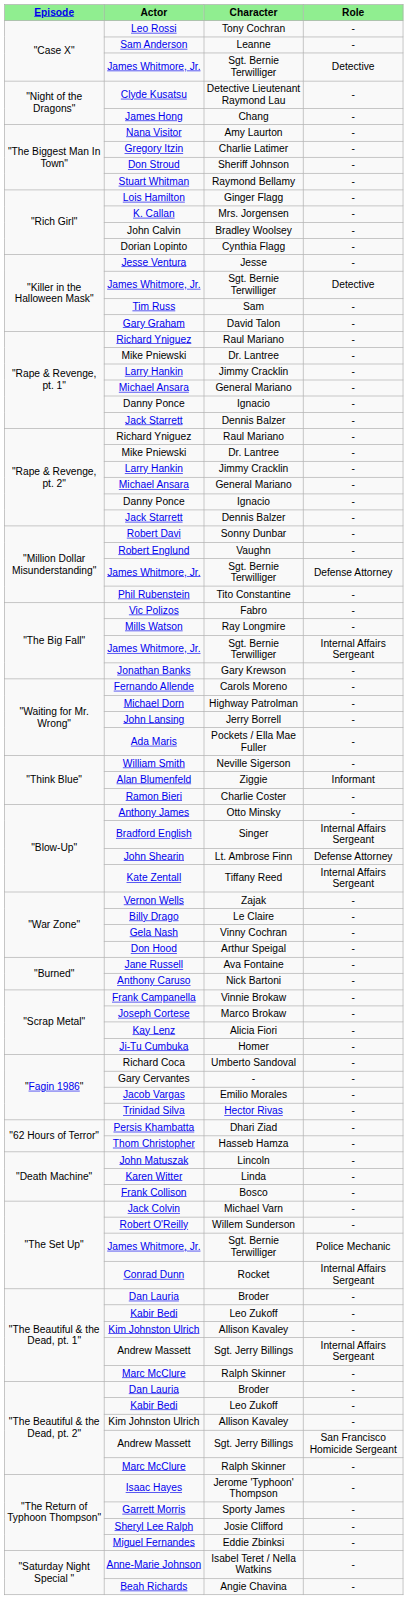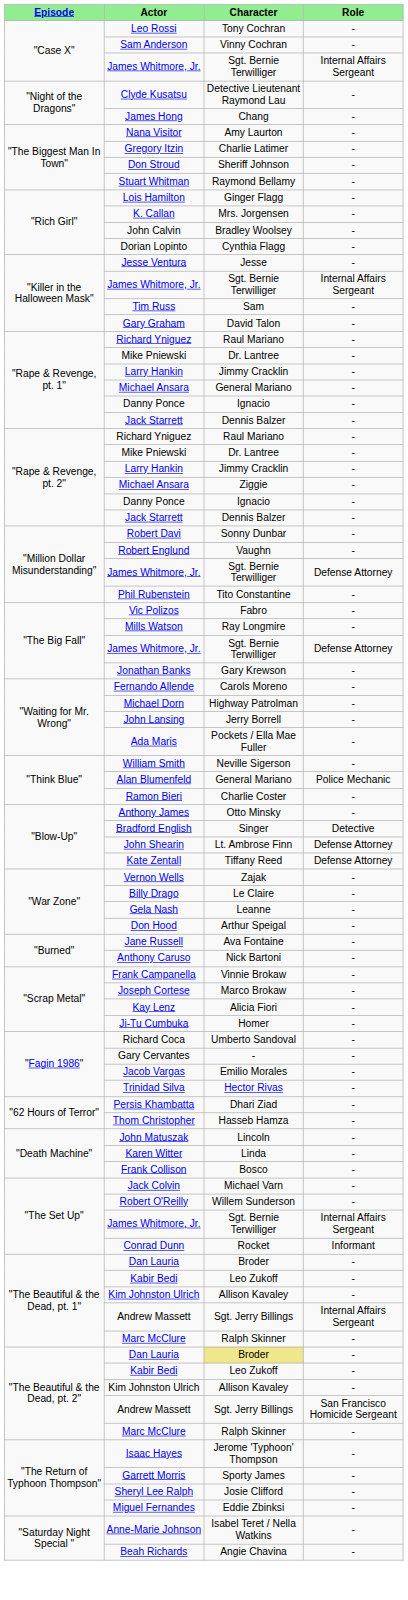 <table class="wikitable collapsible" style="text-align:center;width:100%">
 <tr>
 <th style="background-color:lightgreen;width:25%"><strong><a href='#'>Episode</a></strong></th>
 <th style="background-color:lightgreen;width:25%"><strong>Actor</strong></th>
 <th style="background-color:lightgreen;width:25%"><strong>Character</strong></th>
 <th style="background-color:lightgreen;width:25%"><strong>Role</strong></th>
 </tr>
 <tr>
 <td rowspan="3">"Case X"</td>
 <td><a href='#'>Leo Rossi</a></td>
 <td>Tony Cochran</td>
 <td>-</td>
 </tr>
 <tr>
 <td><a href='#'>Sam Anderson</a></td>
-<td>Leanne</td>
+<td>Vinny Cochran</td>
 <td>-</td>
 </tr>
 <tr>
 <td><a href='#'>James Whitmore, Jr.</a></td>
 <td>Sgt. Bernie Terwilliger</td>
-<td>Detective</td>
+<td>Internal Affairs Sergeant</td>
 </tr>
 <tr>
 <td rowspan="2">"Night of the Dragons"</td>
 <td><a href='#'>Clyde Kusatsu</a></td>
 <td>Detective Lieutenant Raymond Lau</td>
 <td>-</td>
 </tr>
 <tr>
 <td><a href='#'>James Hong</a></td>
 <td>Chang</td>
 <td>-</td>
 </tr>
 <tr>
 <td rowspan="4">"The Biggest Man In Town"</td>
 <td><a href='#'>Nana Visitor</a></td>
 <td>Amy Laurton</td>
 <td>-</td>
 </tr>
 <tr>
 <td><a href='#'>Gregory Itzin</a></td>
 <td>Charlie Latimer</td>
 <td>-</td>
 </tr>
 <tr>
 <td><a href='#'>Don Stroud</a></td>
 <td>Sheriff Johnson</td>
 <td>-</td>
 </tr>
 <tr>
 <td><a href='#'>Stuart Whitman</a></td>
 <td>Raymond Bellamy</td>
 <td>-</td>
 </tr>
 <tr>
 <td rowspan="4">"Rich Girl"</td>
 <td><a href='#'>Lois Hamilton</a></td>
 <td>Ginger Flagg</td>
 <td>-</td>
 </tr>
 <tr>
 <td><a href='#'>K. Callan</a></td>
 <td>Mrs. Jorgensen</td>
 <td>-</td>
 </tr>
 <tr>
 <td>John Calvin</td>
 <td>Bradley Woolsey</td>
 <td>-</td>
 </tr>
 <tr>
 <td>Dorian Lopinto</td>
 <td>Cynthia Flagg</td>
 <td>-</td>
 </tr>
 <tr>
 <td rowspan="4">"Killer in the Halloween Mask"</td>
 <td><a href='#'>Jesse Ventura</a></td>
 <td>Jesse</td>
 <td>-</td>
 </tr>
 <tr>
 <td><a href='#'>James Whitmore, Jr.</a></td>
 <td>Sgt. Bernie Terwilliger</td>
-<td>Detective</td>
+<td>Internal Affairs Sergeant</td>
 </tr>
 <tr>
 <td><a href='#'>Tim Russ</a></td>
 <td>Sam</td>
 <td>-</td>
 </tr>
 <tr>
 <td><a href='#'>Gary Graham</a></td>
 <td>David Talon</td>
 <td>-</td>
 </tr>
 <tr>
 <td rowspan="6">"Rape & Revenge, pt. 1"</td>
 <td><a href='#'>Richard Yniguez</a></td>
 <td>Raul Mariano</td>
 <td>-</td>
 </tr>
 <tr>
 <td>Mike Pniewski</td>
 <td>Dr. Lantree</td>
 <td>-</td>
 </tr>
 <tr>
 <td><a href='#'>Larry Hankin</a></td>
 <td>Jimmy Cracklin</td>
 <td>-</td>
 </tr>
 <tr>
 <td><a href='#'>Michael Ansara</a></td>
 <td>General Mariano</td>
 <td>-</td>
 </tr>
 <tr>
 <td>Danny Ponce</td>
 <td>Ignacio</td>
 <td>-</td>
 </tr>
 <tr>
 <td><a href='#'>Jack Starrett</a></td>
 <td>Dennis Balzer</td>
 <td>-</td>
 </tr>
 <tr>
 <td rowspan="6">"Rape & Revenge, pt. 2"</td>
 <td>Richard Yniguez</td>
 <td>Raul Mariano</td>
 <td>-</td>
 </tr>
 <tr>
 <td>Mike Pniewski</td>
 <td>Dr. Lantree</td>
 <td>-</td>
 </tr>
 <tr>
 <td><a href='#'>Larry Hankin</a></td>
 <td>Jimmy Cracklin</td>
 <td>-</td>
 </tr>
 <tr>
 <td><a href='#'>Michael Ansara</a></td>
-<td>General Mariano</td>
+<td>Ziggie</td>
 <td>-</td>
 </tr>
 <tr>
 <td>Danny Ponce</td>
 <td>Ignacio</td>
 <td>-</td>
 </tr>
 <tr>
 <td><a href='#'>Jack Starrett</a></td>
 <td>Dennis Balzer</td>
 <td>-</td>
 </tr>
 <tr>
 <td rowspan="4">"Million Dollar Misunderstanding"</td>
 <td><a href='#'>Robert Davi</a></td>
 <td>Sonny Dunbar</td>
 <td>-</td>
 </tr>
 <tr>
 <td><a href='#'>Robert Englund</a></td>
 <td>Vaughn</td>
 <td>-</td>
 </tr>
 <tr>
 <td><a href='#'>James Whitmore, Jr.</a></td>
 <td>Sgt. Bernie Terwilliger</td>
 <td>Defense Attorney</td>
 </tr>
 <tr>
 <td><a href='#'>Phil Rubenstein</a></td>
 <td>Tito Constantine</td>
 <td>-</td>
 </tr>
 <tr>
 <td rowspan="4">"The Big Fall"</td>
 <td><a href='#'>Vic Polizos</a></td>
 <td>Fabro</td>
 <td>-</td>
 </tr>
 <tr>
 <td><a href='#'>Mills Watson</a></td>
 <td>Ray Longmire</td>
 <td>-</td>
 </tr>
 <tr>
 <td><a href='#'>James Whitmore, Jr.</a></td>
 <td>Sgt. Bernie Terwilliger</td>
-<td>Internal Affairs Sergeant</td>
+<td>Defense Attorney</td>
 </tr>
 <tr>
 <td><a href='#'>Jonathan Banks</a></td>
 <td>Gary Krewson</td>
 <td>-</td>
 </tr>
 <tr>
 <td rowspan="4">"Waiting for Mr. Wrong"</td>
 <td><a href='#'>Fernando Allende</a></td>
 <td>Carols Moreno</td>
 <td>-</td>
 </tr>
 <tr>
 <td><a href='#'>Michael Dorn</a></td>
 <td>Highway Patrolman</td>
 <td>-</td>
 </tr>
 <tr>
 <td><a href='#'>John Lansing</a></td>
 <td>Jerry Borrell</td>
 <td>-</td>
 </tr>
 <tr>
 <td><a href='#'>Ada Maris</a></td>
 <td>Pockets / Ella Mae Fuller</td>
 <td>-</td>
 </tr>
 <tr>
 <td rowspan="3">"Think Blue"</td>
 <td><a href='#'>William Smith</a></td>
 <td>Neville Sigerson</td>
 <td>-</td>
 </tr>
 <tr>
 <td><a href='#'>Alan Blumenfeld</a></td>
-<td>Ziggie</td>
-<td>Informant</td>
+<td>General Mariano</td>
+<td>Police Mechanic</td>
 </tr>
 <tr>
 <td><a href='#'>Ramon Bieri</a></td>
 <td>Charlie Coster</td>
 <td>-</td>
 </tr>
 <tr>
 <td rowspan="4">"Blow-Up"</td>
 <td><a href='#'>Anthony James</a></td>
 <td>Otto Minsky</td>
 <td>-</td>
 </tr>
 <tr>
 <td><a href='#'>Bradford English</a></td>
 <td>Singer</td>
-<td>Internal Affairs Sergeant</td>
+<td>Detective</td>
 </tr>
 <tr>
 <td><a href='#'>John Shearin</a></td>
 <td>Lt. Ambrose Finn</td>
 <td>Defense Attorney</td>
 </tr>
 <tr>
 <td><a href='#'>Kate Zentall</a></td>
 <td>Tiffany Reed</td>
-<td>Internal Affairs Sergeant</td>
+<td>Defense Attorney</td>
 </tr>
 <tr>
 <td rowspan="4">"War Zone"</td>
 <td><a href='#'>Vernon Wells</a></td>
 <td>Zajak</td>
 <td>-</td>
 </tr>
 <tr>
 <td><a href='#'>Billy Drago</a></td>
 <td>Le Claire</td>
 <td>-</td>
 </tr>
 <tr>
 <td><a href='#'> Gela Nash</a></td>
-<td>Vinny Cochran</td>
+<td>Leanne</td>
 <td>-</td>
 </tr>
 <tr>
 <td><a href='#'>Don Hood</a></td>
 <td>Arthur Speigal</td>
 <td>-</td>
 </tr>
 <tr>
 <td rowspan="2">"Burned"</td>
 <td><a href='#'>Jane Russell</a></td>
 <td>Ava Fontaine</td>
 <td>-</td>
 </tr>
 <tr>
 <td><a href='#'>Anthony Caruso</a></td>
 <td>Nick Bartoni</td>
 <td>-</td>
 </tr>
 <tr>
 <td rowspan="4">"Scrap Metal"</td>
 <td><a href='#'>Frank Campanella</a></td>
 <td>Vinnie Brokaw</td>
 <td>-</td>
 </tr>
 <tr>
 <td><a href='#'>Joseph Cortese</a></td>
 <td>Marco Brokaw</td>
 <td>-</td>
 </tr>
 <tr>
 <td><a href='#'>Kay Lenz</a></td>
 <td>Alicia Fiori</td>
 <td>-</td>
 </tr>
 <tr>
 <td><a href='#'>Ji-Tu Cumbuka</a></td>
 <td>Homer</td>
 <td>-</td>
 </tr>
 <tr>
 <td rowspan="4">"<a href='#'>Fagin 1986</a>"</td>
 <td>Richard Coca</td>
 <td>Umberto Sandoval</td>
 <td>-</td>
 </tr>
 <tr>
 <td>Gary Cervantes</td>
 <td>-</td>
 <td>-</td>
 </tr>
 <tr>
 <td><a href='#'>Jacob Vargas</a></td>
 <td>Emilio Morales</td>
 <td>-</td>
 </tr>
 <tr>
 <td><a href='#'>Trinidad Silva</a></td>
 <td><a href='#'>Hector Rivas</a></td>
 <td>-</td>
 </tr>
 <tr>
 <td rowspan="2">"62 Hours of Terror"</td>
 <td><a href='#'>Persis Khambatta</a></td>
 <td>Dhari Ziad</td>
 <td>-</td>
 </tr>
 <tr>
 <td><a href='#'>Thom Christopher</a></td>
 <td>Hasseb Hamza</td>
 <td>-</td>
 </tr>
 <tr>
 <td rowspan="3">"Death Machine"</td>
 <td><a href='#'>John Matuszak</a></td>
 <td>Lincoln</td>
 <td>-</td>
 </tr>
 <tr>
 <td><a href='#'>Karen Witter</a></td>
 <td>Linda</td>
 <td>-</td>
 </tr>
 <tr>
 <td><a href='#'>Frank Collison</a></td>
 <td>Bosco</td>
 <td>-</td>
 </tr>
 <tr>
 <td rowspan="4">"The Set Up"</td>
 <td><a href='#'>Jack Colvin</a></td>
 <td>Michael Varn</td>
 <td>-</td>
 </tr>
 <tr>
 <td><a href='#'>Robert O'Reilly</a></td>
 <td>Willem Sunderson</td>
 <td>-</td>
 </tr>
 <tr>
 <td><a href='#'>James Whitmore, Jr.</a></td>
 <td>Sgt. Bernie Terwilliger</td>
-<td>Police Mechanic</td>
+<td>Internal Affairs Sergeant</td>
 </tr>
 <tr>
 <td><a href='#'>Conrad Dunn</a></td>
 <td>Rocket</td>
-<td>Internal Affairs Sergeant</td>
+<td>Informant</td>
 </tr>
 <tr>
 <td rowspan="5">"The Beautiful & the Dead, pt. 1"</td>
 <td><a href='#'>Dan Lauria</a></td>
 <td>Broder</td>
 <td>-</td>
 </tr>
 <tr>
 <td><a href='#'>Kabir Bedi</a></td>
 <td>Leo Zukoff</td>
 <td>-</td>
 </tr>
 <tr>
 <td><a href='#'>Kim Johnston Ulrich</a></td>
 <td>Allison Kavaley</td>
 <td>-</td>
 </tr>
 <tr>
 <td>Andrew Massett</td>
 <td>Sgt. Jerry Billings</td>
 <td>Internal Affairs Sergeant</td>
 </tr>
 <tr>
 <td><a href='#'>Marc McClure</a></td>
 <td>Ralph Skinner</td>
 <td>-</td>
 </tr>
 <tr>
 <td rowspan="5">"The Beautiful & the Dead, pt. 2"</td>
 <td><a href='#'>Dan Lauria</a></td>
-<td>Broder</td>
+<td style="background: khaki;">Broder</td>
 <td>-</td>
 </tr>
 <tr>
 <td><a href='#'>Kabir Bedi</a></td>
 <td>Leo Zukoff</td>
 <td>-</td>
 </tr>
 <tr>
 <td>Kim Johnston Ulrich</td>
 <td>Allison Kavaley</td>
 <td>-</td>
 </tr>
 <tr>
 <td>Andrew Massett</td>
 <td>Sgt. Jerry Billings</td>
 <td>San Francisco Homicide Sergeant</td>
 </tr>
 <tr>
 <td><a href='#'>Marc McClure</a></td>
 <td>Ralph Skinner</td>
 <td>-</td>
 </tr>
 <tr>
 <td rowspan="4">"The Return of Typhoon Thompson"</td>
 <td><a href='#'>Isaac Hayes</a></td>
 <td>Jerome 'Typhoon' Thompson</td>
 <td>-</td>
 </tr>
 <tr>
 <td><a href='#'>Garrett Morris</a></td>
 <td>Sporty James</td>
 <td>-</td>
 </tr>
 <tr>
 <td><a href='#'>Sheryl Lee Ralph</a></td>
 <td>Josie Clifford</td>
 <td>-</td>
 </tr>
 <tr>
 <td><a href='#'>Miguel Fernandes</a></td>
 <td>Eddie Zbinksi</td>
 <td>-</td>
 </tr>
 <tr>
 <td rowspan="2">"Saturday Night Special "</td>
 <td><a href='#'>Anne-Marie Johnson</a></td>
 <td>Isabel Teret / Nella Watkins</td>
 <td>-</td>
 </tr>
 <tr>
 <td><a href='#'>Beah Richards</a></td>
 <td>Angie Chavina</td>
 <td>-</td>
 </tr>
 </table>
